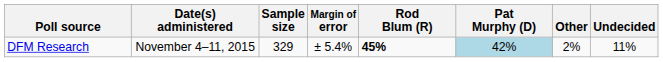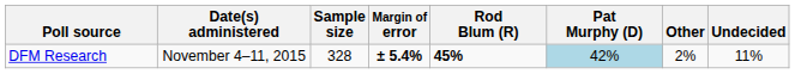 <table class="wikitable">
 <tr valign= bottom>
 <th style="width:160px;">Poll source</th>
 <th style="width:160px;">Date(s)<br>administered</th>
 <th class=small>Sample<br>size</th>
 <th class=small><small>Margin of</small><br>error</th>
 <th style="width:120px;">Rod<br>Blum (R)</th>
 <th style="width:120px;">Pat<br>Murphy (D)</th>
 <th>Other</th>
 <th>Undecided</th>
 </tr>
 <tr>
 <td><a href='#'>DFM Research</a></td>
 <td align=center>November 4–11, 2015</td>
-<td align=center>329</td>
-<td align=center>± 5.4%</td>
+<td align=center>328</td>
+<td align=center><strong>± 5.4%</strong></td>
 <td><strong>45%</strong></td>
 <td align=center style="background: lightblue;">42%</td>
 <td align=center>2%</td>
 <td align=center>11%</td>
 </tr>
 </table>
